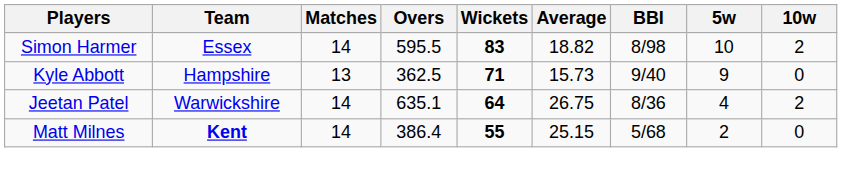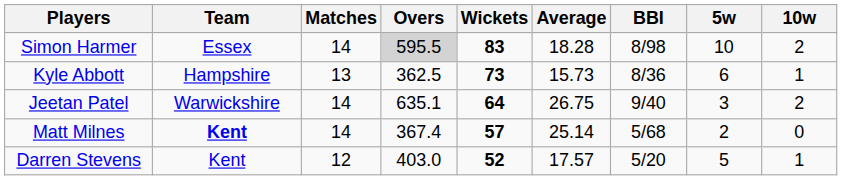 <table class="wikitable" style="text-align:center">
 <tr>
 <th width=125>Players</th>
 <th width=125>Team</th>
 <th width=60>Matches</th>
 <th width=60>Overs</th>
 <th width=60>Wickets</th>
 <th width=60>Average</th>
 <th width=60>BBI</th>
 <th width=60>5w</th>
 <th width=60>10w</th>
 </tr>
 <tr>
 <td><a href='#'>Simon Harmer</a></td>
 <td><a href='#'>Essex</a></td>
 <td>14</td>
-<td>595.5</td>
+<td style="background: lightgrey;">595.5</td>
 <td><strong>83</strong></td>
-<td>18.82</td>
+<td>18.28</td>
 <td>8/98</td>
 <td>10</td>
 <td>2</td>
 </tr>
 <tr>
 <td><a href='#'>Kyle Abbott</a></td>
 <td><a href='#'>Hampshire</a></td>
 <td>13</td>
 <td>362.5</td>
-<td><strong>71</strong></td>
+<td><strong>73</strong></td>
 <td>15.73</td>
-<td>9/40</td>
-<td>9</td>
-<td>0</td>
+<td>8/36</td>
+<td>6</td>
+<td>1</td>
 </tr>
 <tr>
 <td><a href='#'>Jeetan Patel</a></td>
 <td><a href='#'>Warwickshire</a></td>
 <td>14</td>
 <td>635.1</td>
 <td><strong>64</strong></td>
 <td>26.75</td>
-<td>8/36</td>
-<td>4</td>
+<td>9/40</td>
+<td>3</td>
 <td>2</td>
 </tr>
 <tr>
 <td><a href='#'>Matt Milnes</a></td>
 <td><strong><a href='#'>Kent</a></strong></td>
 <td>14</td>
-<td>386.4</td>
-<td><strong>55</strong></td>
-<td>25.15</td>
+<td>367.4</td>
+<td><strong>57</strong></td>
+<td>25.14</td>
 <td>5/68</td>
 <td>2</td>
 <td>0</td>
 </tr>
+<tr>
+<td><a href='#'>Darren Stevens</a></td>
+<td><a href='#'>Kent</a></td>
+<td>12</td>
+<td>403.0</td>
+<td><strong>52</strong></td>
+<td>17.57</td>
+<td>5/20</td>
+<td>5</td>
+<td>1</td>
+</tr>
 </table>
